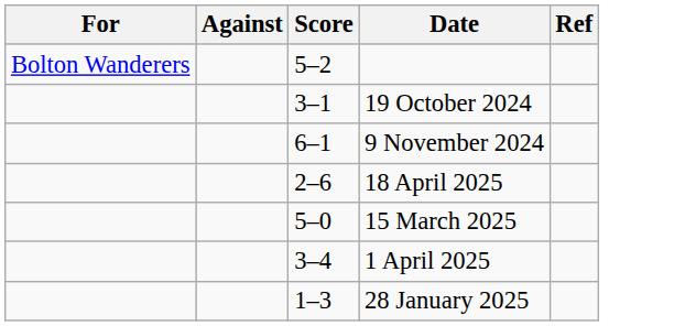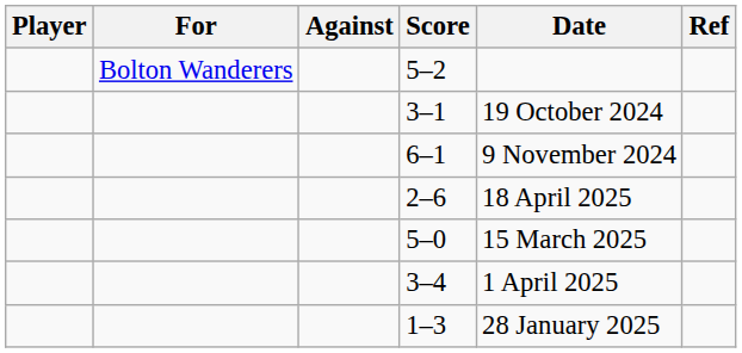 <table class="wikitable">
 <tr>
+<th>Player</th>
 <th>For</th>
 <th>Against</th>
 <th>Score</th>
 <th>Date</th>
 <th>Ref</th>
 </tr>
 <tr>
+<td></td>
 <td><a href='#'>Bolton Wanderers</a></td>
 <td></td>
 <td>5–2</td>
 <td></td>
 <td></td>
 </tr>
 <tr>
 <td></td>
 <td></td>
+<td></td>
 <td>3–1</td>
 <td>19 October 2024</td>
 <td></td>
 </tr>
 <tr>
+<td></td>
 <td></td>
 <td></td>
 <td>6–1</td>
 <td>9 November 2024</td>
 <td></td>
 </tr>
 <tr>
 <td></td>
 <td></td>
+<td></td>
 <td>2–6</td>
 <td>18 April 2025</td>
 <td></td>
 </tr>
 <tr>
+<td></td>
 <td></td>
 <td></td>
 <td>5–0</td>
 <td>15 March 2025</td>
 <td></td>
 </tr>
 <tr>
 <td></td>
 <td></td>
+<td></td>
 <td>3–4</td>
 <td>1 April 2025</td>
 <td></td>
 </tr>
 <tr>
 <td></td>
 <td></td>
+<td></td>
 <td>1–3</td>
 <td>28 January 2025</td>
 <td></td>
 </tr>
 </table>
